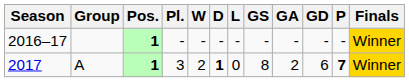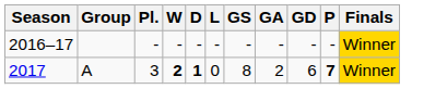 <table class="wikitable">
 <tr style="background:#efefef;">
 <th>Season</th>
 <th>Group</th>
-<th>Pos.</th>
 <th>Pl.</th>
 <th>W</th>
 <th>D</th>
 <th>L</th>
 <th>GS</th>
 <th>GA</th>
 <th>GD</th>
 <th>P</th>
 <th>Finals</th>
 </tr>
 <tr>
 <td>2016–17</td>
 <td></td>
-<td align=right bgcolor=B9FFB9><strong>1</strong></td>
 <td align=right>-</td>
 <td align=right>-</td>
 <td align=right>-</td>
 <td align=right>-</td>
 <td align=right>-</td>
 <td align=right>-</td>
 <td align=right>-</td>
 <td align=right>-</td>
 <td bgcolor=gold>Winner</td>
 </tr>
 <tr>
 <td><a href='#'>2017</a></td>
 <td>A</td>
-<td align=right bgcolor=B9FFB9><strong>1</strong></td>
 <td align=right>3</td>
-<td align=right>2</td>
+<td align=right><strong>2</strong></td>
 <td align=right><strong>1</strong></td>
 <td align=right>0</td>
 <td align=right>8</td>
 <td align=right>2</td>
 <td align=right>6</td>
 <td align=right><strong>7</strong></td>
 <td bgcolor=gold>Winner</td>
 </tr>
 </table>
